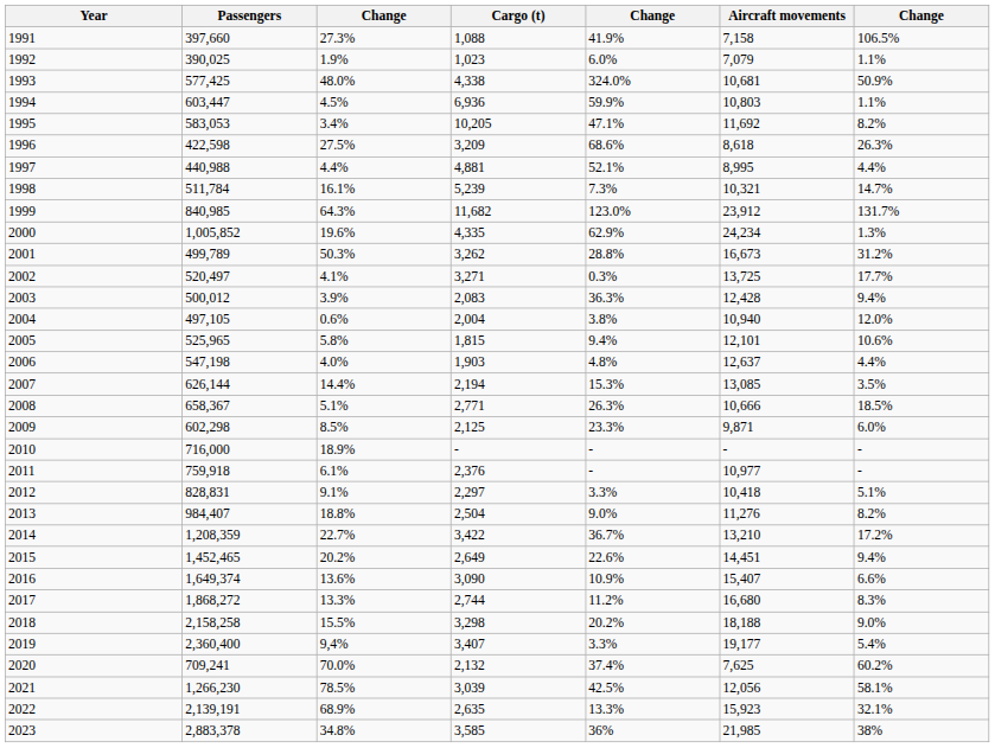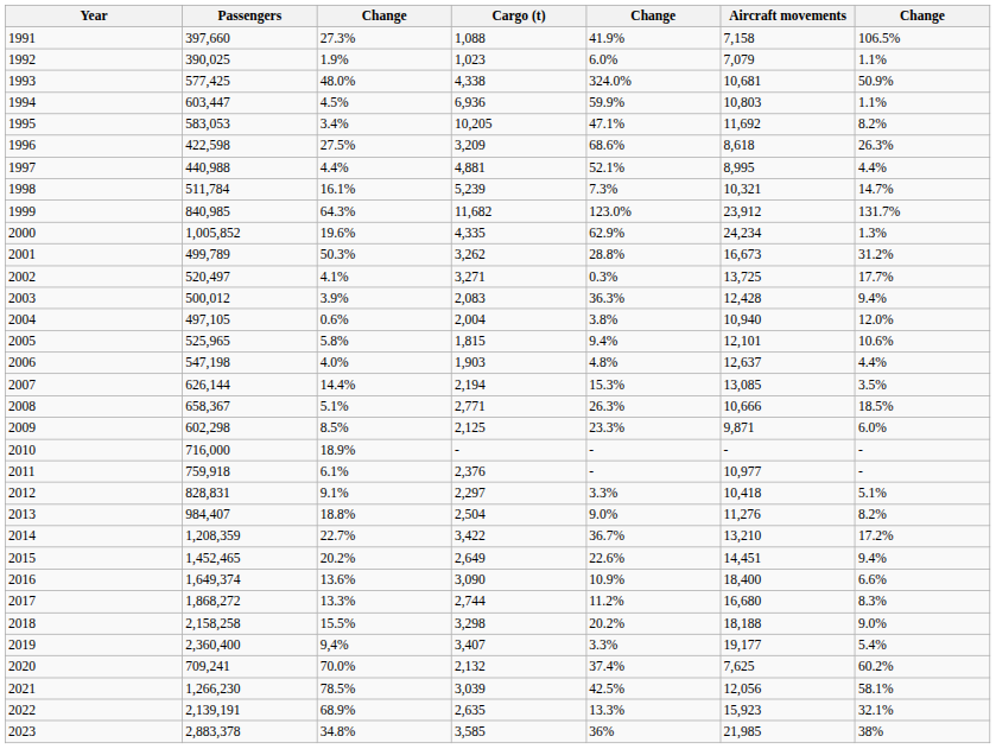 <table class="wikitable">
 <tr style="background:lightgrey;">
 <th style="width:200px;">Year</th>
 <th style="width:150px;">Passengers</th>
 <th style="width:150px;">Change</th>
 <th style="width:150px;">Cargo (t)</th>
 <th style="width:150px;">Change</th>
 <th style="width:150px;">Aircraft movements</th>
 <th style="width:150px;">Change</th>
 </tr>
 <tr>
 <td>1991</td>
 <td>397,660</td>
 <td>27.3%</td>
 <td>1,088</td>
 <td>41.9%</td>
 <td>7,158</td>
 <td>106.5%</td>
 </tr>
 <tr>
 <td>1992</td>
 <td>390,025</td>
 <td>1.9%</td>
 <td>1,023</td>
 <td>6.0%</td>
 <td>7,079</td>
 <td>1.1%</td>
 </tr>
 <tr>
 <td>1993</td>
 <td>577,425</td>
 <td>48.0%</td>
 <td>4,338</td>
 <td>324.0%</td>
 <td>10,681</td>
 <td>50.9%</td>
 </tr>
 <tr>
 <td>1994</td>
 <td>603,447</td>
 <td>4.5%</td>
 <td>6,936</td>
 <td>59.9%</td>
 <td>10,803</td>
 <td>1.1%</td>
 </tr>
 <tr>
 <td>1995</td>
 <td>583,053</td>
 <td>3.4%</td>
 <td>10,205</td>
 <td>47.1%</td>
 <td>11,692</td>
 <td>8.2%</td>
 </tr>
 <tr>
 <td>1996</td>
 <td>422,598</td>
 <td>27.5%</td>
 <td>3,209</td>
 <td>68.6%</td>
 <td>8,618</td>
 <td>26.3%</td>
 </tr>
 <tr>
 <td>1997</td>
 <td>440,988</td>
 <td>4.4%</td>
 <td>4,881</td>
 <td>52.1%</td>
 <td>8,995</td>
 <td>4.4%</td>
 </tr>
 <tr>
 <td>1998</td>
 <td>511,784</td>
 <td>16.1%</td>
 <td>5,239</td>
 <td>7.3%</td>
 <td>10,321</td>
 <td>14.7%</td>
 </tr>
 <tr>
 <td>1999</td>
 <td>840,985</td>
 <td>64.3%</td>
 <td>11,682</td>
 <td>123.0%</td>
 <td>23,912</td>
 <td>131.7%</td>
 </tr>
 <tr>
 <td>2000</td>
 <td>1,005,852</td>
 <td>19.6%</td>
 <td>4,335</td>
 <td>62.9%</td>
 <td>24,234</td>
 <td>1.3%</td>
 </tr>
 <tr>
 <td>2001</td>
 <td>499,789</td>
 <td>50.3%</td>
 <td>3,262</td>
 <td>28.8%</td>
 <td>16,673</td>
 <td>31.2%</td>
 </tr>
 <tr>
 <td>2002</td>
 <td>520,497</td>
 <td>4.1%</td>
 <td>3,271</td>
 <td>0.3%</td>
 <td>13,725</td>
 <td>17.7%</td>
 </tr>
 <tr>
 <td>2003</td>
 <td>500,012</td>
 <td>3.9%</td>
 <td>2,083</td>
 <td>36.3%</td>
 <td>12,428</td>
 <td>9.4%</td>
 </tr>
 <tr>
 <td>2004</td>
 <td>497,105</td>
 <td>0.6%</td>
 <td>2,004</td>
 <td>3.8%</td>
 <td>10,940</td>
 <td>12.0%</td>
 </tr>
 <tr>
 <td>2005</td>
 <td>525,965</td>
 <td>5.8%</td>
 <td>1,815</td>
 <td>9.4%</td>
 <td>12,101</td>
 <td>10.6%</td>
 </tr>
 <tr>
 <td>2006</td>
 <td>547,198</td>
 <td>4.0%</td>
 <td>1,903</td>
 <td>4.8%</td>
 <td>12,637</td>
 <td>4.4%</td>
 </tr>
 <tr>
 <td>2007</td>
 <td>626,144</td>
 <td>14.4%</td>
 <td>2,194</td>
 <td>15.3%</td>
 <td>13,085</td>
 <td>3.5%</td>
 </tr>
 <tr>
 <td>2008</td>
 <td>658,367</td>
 <td>5.1%</td>
 <td>2,771</td>
 <td>26.3%</td>
 <td>10,666</td>
 <td>18.5%</td>
 </tr>
 <tr>
 <td>2009</td>
 <td>602,298</td>
 <td>8.5%</td>
 <td>2,125</td>
 <td>23.3%</td>
 <td>9,871</td>
 <td>6.0%</td>
 </tr>
 <tr>
 <td>2010</td>
 <td>716,000</td>
 <td>18.9%</td>
 <td>-</td>
 <td>-</td>
 <td>-</td>
 <td>-</td>
 </tr>
 <tr>
 <td>2011</td>
 <td>759,918</td>
 <td>6.1%</td>
 <td>2,376</td>
 <td>-</td>
 <td>10,977</td>
 <td>-</td>
 </tr>
 <tr>
 <td>2012</td>
 <td>828,831</td>
 <td>9.1%</td>
 <td>2,297</td>
 <td>3.3%</td>
 <td>10,418</td>
 <td>5.1%</td>
 </tr>
 <tr>
 <td>2013</td>
 <td>984,407</td>
 <td>18.8%</td>
 <td>2,504</td>
 <td>9.0%</td>
 <td>11,276</td>
 <td>8.2%</td>
 </tr>
 <tr>
 <td>2014</td>
 <td>1,208,359</td>
 <td>22.7%</td>
 <td>3,422</td>
 <td>36.7%</td>
 <td>13,210</td>
 <td>17.2%</td>
 </tr>
 <tr>
 <td>2015</td>
 <td>1,452,465</td>
 <td>20.2%</td>
 <td>2,649</td>
 <td>22.6%</td>
 <td>14,451</td>
 <td>9.4%</td>
 </tr>
 <tr>
 <td>2016</td>
 <td>1,649,374</td>
 <td>13.6%</td>
 <td>3,090</td>
 <td>10.9%</td>
-<td>15,407</td>
+<td>18,400</td>
 <td>6.6%</td>
 </tr>
 <tr>
 <td>2017</td>
 <td>1,868,272</td>
 <td>13.3%</td>
 <td>2,744</td>
 <td>11.2%</td>
 <td>16,680</td>
 <td>8.3%</td>
 </tr>
 <tr>
 <td>2018</td>
 <td>2,158,258</td>
 <td>15.5%</td>
 <td>3,298</td>
 <td>20.2%</td>
 <td>18,188</td>
 <td>9.0%</td>
 </tr>
 <tr>
 <td>2019</td>
 <td>2,360,400</td>
 <td>9,4%</td>
 <td>3,407</td>
 <td>3.3%</td>
 <td>19,177</td>
 <td>5.4%</td>
 </tr>
 <tr>
 <td>2020</td>
 <td>709,241</td>
 <td>70.0%</td>
 <td>2,132</td>
 <td>37.4%</td>
 <td>7,625</td>
 <td>60.2%</td>
 </tr>
 <tr>
 <td>2021</td>
 <td>1,266,230</td>
 <td>78.5%</td>
 <td>3,039</td>
 <td>42.5%</td>
 <td>12,056</td>
 <td>58.1%</td>
 </tr>
 <tr>
 <td>2022</td>
 <td>2,139,191</td>
 <td>68.9%</td>
 <td>2,635</td>
 <td>13.3%</td>
 <td>15,923</td>
 <td>32.1%</td>
 </tr>
 <tr>
 <td>2023</td>
 <td>2,883,378</td>
 <td>34.8%</td>
 <td>3,585</td>
 <td>36%</td>
 <td>21,985</td>
 <td>38%</td>
 </tr>
 </table>
